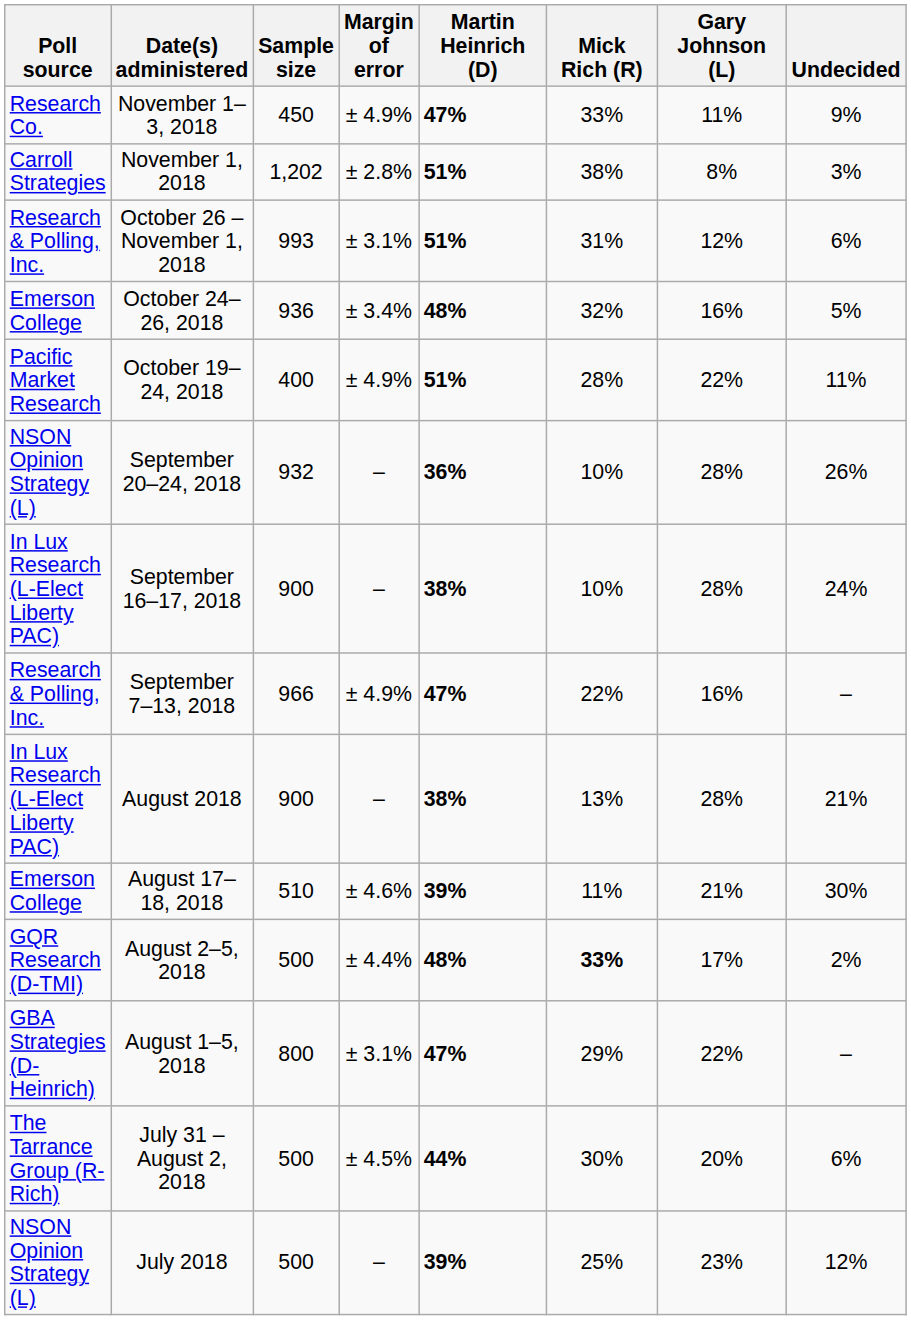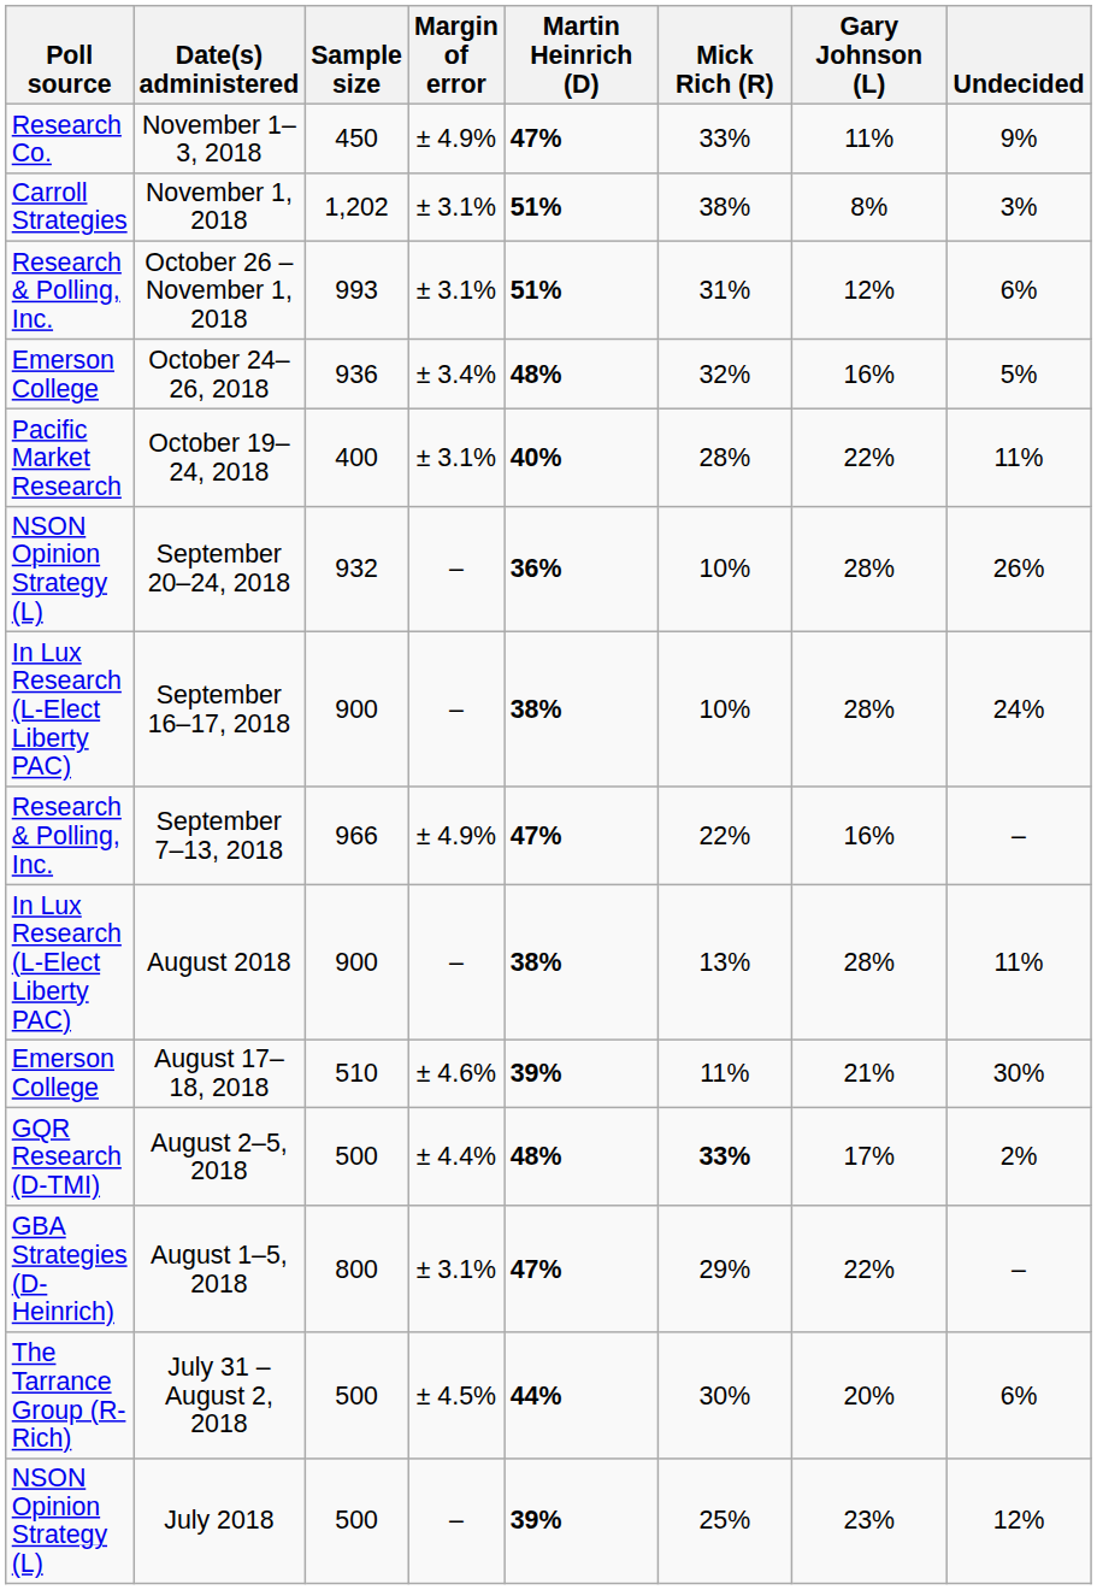 <table class="wikitable" style="font-size:90%;">
 <tr valign=bottom>
 <th>Poll source</th>
 <th>Date(s)<br>administered</th>
 <th>Sample<br>size</th>
 <th>Margin<br>of error</th>
 <th style="width:100px;">Martin<br>Heinrich (D)</th>
 <th style="width:100px;">Mick<br>Rich (R)</th>
 <th style="width:100px;">Gary<br>Johnson (L)</th>
 <th>Undecided</th>
 </tr>
 <tr>
 <td><a href='#'>Research Co.</a></td>
 <td align=center>November 1–3, 2018</td>
 <td align=center>450</td>
 <td align=center>± 4.9%</td>
 <td><strong>47%</strong></td>
 <td align=center>33%</td>
 <td align=center>11%</td>
 <td align=center>9%</td>
 </tr>
 <tr>
 <td><a href='#'>Carroll Strategies</a></td>
 <td align=center>November 1, 2018</td>
 <td align=center>1,202</td>
-<td align=center>± 2.8%</td>
+<td align=center>± 3.1%</td>
 <td><strong>51%</strong></td>
 <td align=center>38%</td>
 <td align=center>8%</td>
 <td align=center>3%</td>
 </tr>
 <tr>
 <td><a href='#'>Research & Polling, Inc.</a></td>
 <td align=center>October 26 – November 1, 2018</td>
 <td align=center>993</td>
 <td align=center>± 3.1%</td>
 <td><strong>51%</strong></td>
 <td align=center>31%</td>
 <td align=center>12%</td>
 <td align=center>6%</td>
 </tr>
 <tr>
 <td><a href='#'>Emerson College</a></td>
 <td align=center>October 24–26, 2018</td>
 <td align=center>936</td>
 <td align=center>± 3.4%</td>
 <td><strong>48%</strong></td>
 <td align=center>32%</td>
 <td align=center>16%</td>
 <td align=center>5%</td>
 </tr>
 <tr>
 <td><a href='#'>Pacific Market Research</a></td>
 <td align=center>October 19–24, 2018</td>
 <td align=center>400</td>
-<td align=center>± 4.9%</td>
-<td><strong>51%</strong></td>
+<td align=center>± 3.1%</td>
+<td><strong>40%</strong></td>
 <td align=center>28%</td>
 <td align=center>22%</td>
 <td align=center>11%</td>
 </tr>
 <tr>
 <td><a href='#'>NSON Opinion Strategy (L)</a></td>
 <td align=center>September 20–24, 2018</td>
 <td align=center>932</td>
 <td align=center>–</td>
 <td><strong>36%</strong></td>
 <td align=center>10%</td>
 <td align=center>28%</td>
 <td align=center>26%</td>
 </tr>
 <tr>
 <td><a href='#'>In Lux Research (L-Elect Liberty PAC)</a></td>
 <td align=center>September 16–17, 2018</td>
 <td align=center>900</td>
 <td align=center>–</td>
 <td><strong>38%</strong></td>
 <td align=center>10%</td>
 <td align=center>28%</td>
 <td align=center>24%</td>
 </tr>
 <tr>
 <td><a href='#'>Research & Polling, Inc.</a></td>
 <td align=center>September 7–13, 2018</td>
 <td align=center>966</td>
 <td align=center>± 4.9%</td>
 <td><strong>47%</strong></td>
 <td align=center>22%</td>
 <td align=center>16%</td>
 <td align=center>–</td>
 </tr>
 <tr>
 <td><a href='#'>In Lux Research (L-Elect Liberty PAC)</a></td>
 <td align=center>August 2018</td>
 <td align=center>900</td>
 <td align=center>–</td>
 <td><strong>38%</strong></td>
 <td align=center>13%</td>
 <td align=center>28%</td>
-<td align=center>21%</td>
+<td align=center>11%</td>
 </tr>
 <tr>
 <td><a href='#'>Emerson College</a></td>
 <td align=center>August 17–18, 2018</td>
 <td align=center>510</td>
 <td align=center>± 4.6%</td>
 <td><strong>39%</strong></td>
 <td align=center>11%</td>
 <td align=center>21%</td>
 <td align=center>30%</td>
 </tr>
 <tr>
 <td><a href='#'>GQR Research (D-TMI)</a></td>
 <td align=center>August 2–5, 2018</td>
 <td align=center>500</td>
 <td align=center>± 4.4%</td>
 <td><strong>48%</strong></td>
 <td align=center><strong>33%</strong></td>
 <td align=center>17%</td>
 <td align=center>2%</td>
 </tr>
 <tr>
 <td><a href='#'>GBA Strategies (D-Heinrich)</a></td>
 <td align=center>August 1–5, 2018</td>
 <td align=center>800</td>
 <td align=center>± 3.1%</td>
 <td><strong>47%</strong></td>
 <td align=center>29%</td>
 <td align=center>22%</td>
 <td align=center>–</td>
 </tr>
 <tr>
 <td><a href='#'>The Tarrance Group (R-Rich)</a></td>
 <td align=center>July 31 – August 2, 2018</td>
 <td align=center>500</td>
 <td align=center>± 4.5%</td>
 <td><strong>44%</strong></td>
 <td align=center>30%</td>
 <td align=center>20%</td>
 <td align=center>6%</td>
 </tr>
 <tr>
 <td><a href='#'>NSON Opinion Strategy (L)</a></td>
 <td align=center>July 2018</td>
 <td align=center>500</td>
 <td align=center>–</td>
 <td><strong>39%</strong></td>
 <td align=center>25%</td>
 <td align=center>23%</td>
 <td align=center>12%</td>
 </tr>
 </table>
